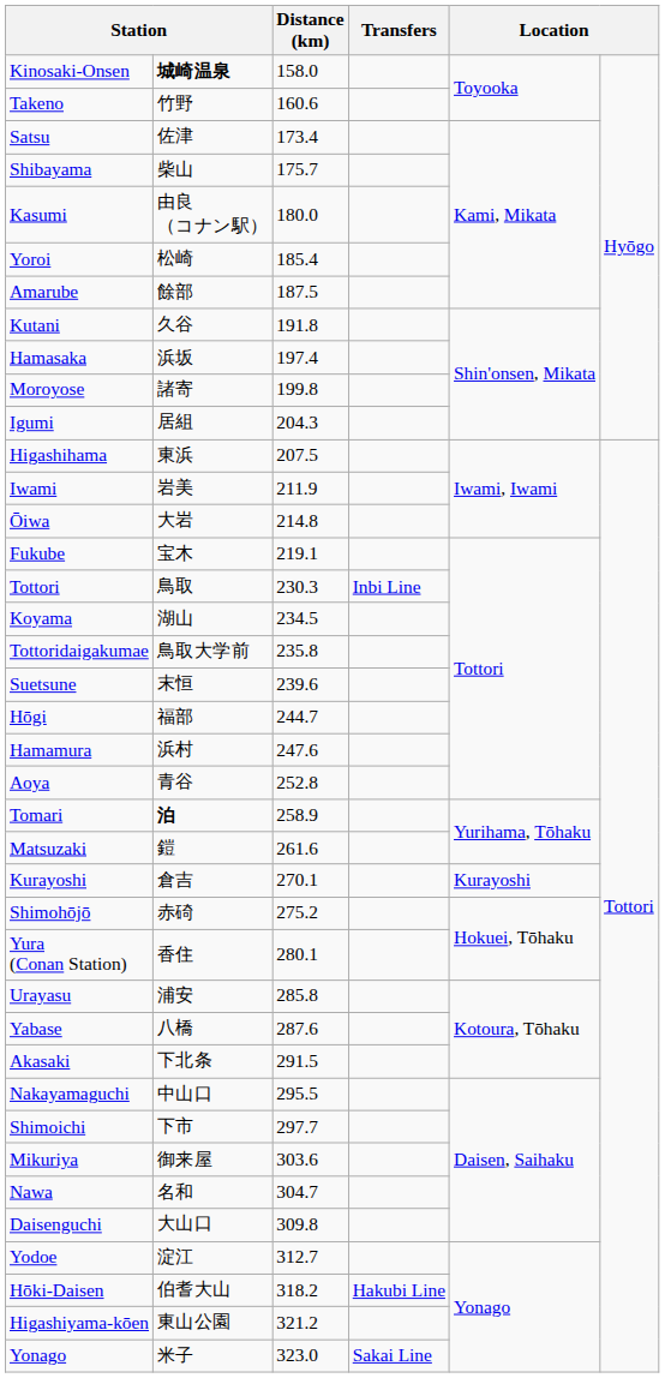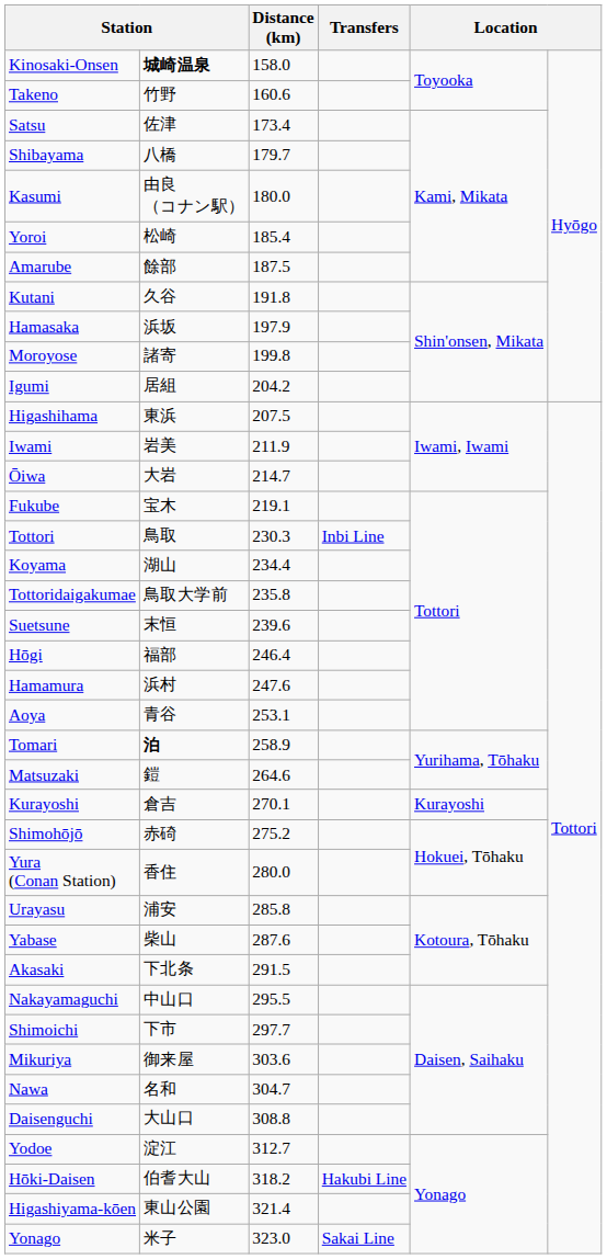 <table class="wikitable">
 <tr>
 <th colspan="2">Station</th>
 <th>Distance<br>(km)</th>
 <th>Transfers</th>
 <th colspan="2">Location</th>
 </tr>
 <tr>
 <td><a href='#'>Kinosaki-Onsen</a></td>
 <td><strong>城崎温泉</strong></td>
 <td align="left">158.0</td>
 <td> </td>
 <td rowspan="2"><a href='#'>Toyooka</a></td>
 <td rowspan="11"><a href='#'>Hyōgo</a></td>
 </tr>
 <tr>
 <td><a href='#'>Takeno</a></td>
 <td>竹野</td>
 <td align="left">160.6</td>
 <td> </td>
 </tr>
 <tr>
 <td><a href='#'>Satsu</a></td>
 <td>佐津</td>
 <td>173.4</td>
 <td> </td>
 <td rowspan="5"><a href='#'>Kami</a>, <a href='#'>Mikata</a></td>
 </tr>
 <tr>
 <td><a href='#'>Shibayama</a></td>
-<td>柴山</td>
-<td>175.7</td>
+<td>八橋</td>
+<td>179.7</td>
 <td> </td>
 </tr>
 <tr>
 <td><a href='#'>Kasumi</a></td>
 <td>由良<br>（コナン駅）</td>
 <td>180.0</td>
 <td> </td>
 </tr>
 <tr>
 <td><a href='#'>Yoroi</a></td>
 <td>松崎</td>
 <td>185.4</td>
 <td> </td>
 </tr>
 <tr>
 <td><a href='#'>Amarube</a></td>
 <td>餘部</td>
 <td>187.5</td>
 <td> </td>
 </tr>
 <tr>
 <td><a href='#'>Kutani</a></td>
 <td>久谷</td>
 <td>191.8</td>
 <td> </td>
 <td rowspan="4"><a href='#'>Shin'onsen</a>, <a href='#'>Mikata</a></td>
 </tr>
 <tr>
 <td><a href='#'>Hamasaka</a></td>
 <td>浜坂</td>
-<td>197.4</td>
+<td>197.9</td>
 <td> </td>
 </tr>
 <tr>
 <td><a href='#'>Moroyose</a></td>
 <td>諸寄</td>
 <td>199.8</td>
 <td> </td>
 </tr>
 <tr>
 <td><a href='#'>Igumi</a></td>
 <td>居組</td>
-<td>204.3</td>
+<td>204.2</td>
 <td> </td>
 </tr>
 <tr>
 <td><a href='#'>Higashihama</a></td>
 <td>東浜</td>
 <td>207.5</td>
 <td> </td>
 <td rowspan="3"><a href='#'>Iwami</a>, <a href='#'>Iwami</a></td>
 <td rowspan="28"><a href='#'>Tottori</a></td>
 </tr>
 <tr>
 <td><a href='#'>Iwami</a></td>
 <td>岩美</td>
 <td>211.9</td>
 <td> </td>
 </tr>
 <tr>
 <td><a href='#'>Ōiwa</a></td>
 <td>大岩</td>
-<td>214.8</td>
+<td>214.7</td>
 <td> </td>
 </tr>
 <tr>
 <td><a href='#'>Fukube</a></td>
 <td>宝木</td>
 <td>219.1</td>
 <td> </td>
 <td rowspan="8"><a href='#'>Tottori</a></td>
 </tr>
 <tr>
 <td><a href='#'>Tottori</a></td>
 <td>鳥取</td>
 <td>230.3</td>
 <td> <a href='#'>Inbi Line</a></td>
 </tr>
 <tr>
 <td><a href='#'>Koyama</a></td>
 <td>湖山</td>
-<td>234.5</td>
+<td>234.4</td>
 <td></td>
 </tr>
 <tr>
 <td><a href='#'>Tottoridaigakumae</a></td>
 <td>鳥取大学前</td>
 <td>235.8</td>
 <td></td>
 </tr>
 <tr>
 <td><a href='#'>Suetsune</a></td>
 <td>末恒</td>
 <td>239.6</td>
 <td></td>
 </tr>
 <tr>
 <td><a href='#'>Hōgi</a></td>
 <td>福部</td>
-<td>244.7</td>
+<td>246.4</td>
 <td></td>
 </tr>
 <tr>
 <td><a href='#'>Hamamura</a></td>
 <td>浜村</td>
 <td>247.6</td>
 <td></td>
 </tr>
 <tr>
 <td><a href='#'>Aoya</a></td>
 <td>青谷</td>
-<td>252.8</td>
+<td>253.1</td>
 <td></td>
 </tr>
 <tr>
 <td><a href='#'>Tomari</a></td>
 <td><strong>泊</strong></td>
 <td>258.9</td>
 <td></td>
 <td rowspan="2"><a href='#'>Yurihama</a>, <a href='#'>Tōhaku</a></td>
 </tr>
 <tr>
 <td><a href='#'>Matsuzaki</a></td>
 <td>鎧</td>
-<td>261.6</td>
+<td>264.6</td>
 <td></td>
 </tr>
 <tr>
 <td><a href='#'>Kurayoshi</a></td>
 <td>倉吉</td>
 <td>270.1</td>
 <td></td>
 <td><a href='#'>Kurayoshi</a></td>
 </tr>
 <tr>
 <td><a href='#'>Shimohōjō</a></td>
 <td>赤碕</td>
 <td>275.2</td>
 <td></td>
 <td rowspan="2"><a href='#'>Hokuei</a>, Tōhaku</td>
 </tr>
 <tr>
 <td><a href='#'>Yura</a><br> (<a href='#'>Conan</a> Station)</td>
 <td>香住</td>
-<td>280.1</td>
+<td>280.0</td>
 <td></td>
 </tr>
 <tr>
 <td><a href='#'>Urayasu</a></td>
 <td>浦安</td>
 <td>285.8</td>
 <td></td>
 <td rowspan="3"><a href='#'>Kotoura</a>, Tōhaku</td>
 </tr>
 <tr>
 <td><a href='#'>Yabase</a></td>
-<td>八橋</td>
+<td>柴山</td>
 <td>287.6</td>
 <td></td>
 </tr>
 <tr>
 <td><a href='#'>Akasaki</a></td>
 <td>下北条</td>
 <td>291.5</td>
 <td></td>
 </tr>
 <tr>
 <td><a href='#'>Nakayamaguchi</a></td>
 <td>中山口</td>
 <td>295.5</td>
 <td></td>
 <td rowspan="5"><a href='#'>Daisen</a>, <a href='#'>Saihaku</a></td>
 </tr>
 <tr>
 <td><a href='#'>Shimoichi</a></td>
 <td>下市</td>
 <td>297.7</td>
 <td></td>
 </tr>
 <tr>
 <td><a href='#'>Mikuriya</a></td>
 <td>御来屋</td>
 <td>303.6</td>
 <td></td>
 </tr>
 <tr>
 <td><a href='#'>Nawa</a></td>
 <td>名和</td>
 <td>304.7</td>
 <td></td>
 </tr>
 <tr>
 <td><a href='#'>Daisenguchi</a></td>
 <td>大山口</td>
-<td>309.8</td>
+<td>308.8</td>
 <td></td>
 </tr>
 <tr>
 <td><a href='#'>Yodoe</a></td>
 <td>淀江</td>
 <td>312.7</td>
 <td></td>
 <td rowspan="4"><a href='#'>Yonago</a></td>
 </tr>
 <tr>
 <td><a href='#'>Hōki-Daisen</a></td>
 <td>伯耆大山</td>
 <td>318.2</td>
 <td> <a href='#'>Hakubi Line</a></td>
 </tr>
 <tr>
 <td><a href='#'>Higashiyama-kōen</a></td>
 <td>東山公園</td>
-<td>321.2</td>
+<td>321.4</td>
 <td></td>
 </tr>
 <tr>
 <td><a href='#'>Yonago</a></td>
 <td>米子</td>
 <td>323.0</td>
 <td> <a href='#'>Sakai Line</a></td>
 </tr>
 </table>
